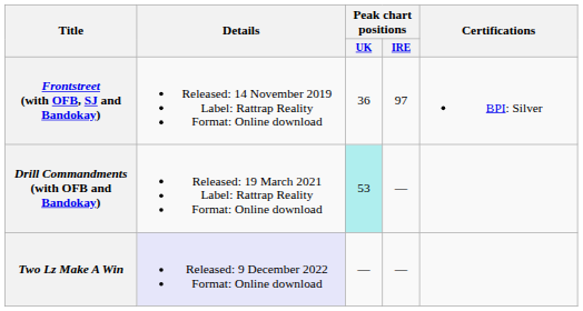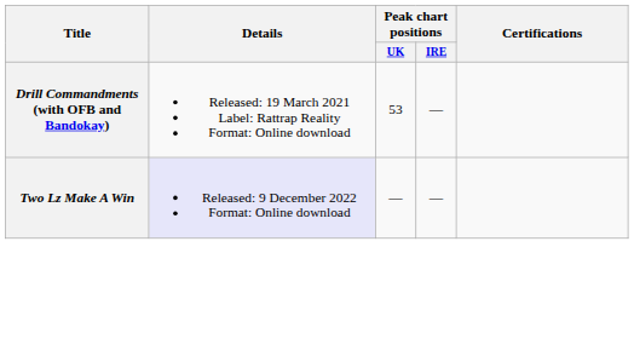 <table class="wikitable plainrowheaders" style="text-align:center">
 <tr>
 <th scope="col" rowspan="2" style="width:10em">Title</th>
 <th scope="col" rowspan="2" style="width:16em">Details</th>
 <th scope="col" colspan="2">Peak chart positions</th>
 <th scope="col" rowspan="2" style="width:12em">Certifications</th>
 </tr>
 <tr>
 <th scope="col" style="width:3em;font-size:85%;"><a href='#'>UK</a><br></th>
 <th scope="col" style="width:3em;font-size:85%;"><a href='#'>IRE</a><br></th>
 </tr>
 <tr>
-<th scope="row"><a href='#'><em>Frontstreet</em></a><br><span>(with <a href='#'>OFB</a>, <a href='#'>SJ</a> and <a href='#'>Bandokay</a>)</span></th>
-<td><br><ul><li>Released: 14 November 2019</li><li>Label: Rattrap Reality</li><li>Format: Online download</li></ul></td>
-<td>36</td>
-<td>97</td>
-<td><br><ul><li><a href='#'>BPI</a>: Silver</li></ul></td>
-</tr>
-<tr>
 <th scope="row"><em>Drill Commandments</em><br><span>(with OFB and <a href='#'>Bandokay</a>)</span></th>
 <td><br><ul><li>Released: 19 March 2021</li><li>Label: Rattrap Reality</li><li>Format: Online download</li></ul></td>
-<td style="background: paleturquoise;">53</td>
+<td>53</td>
 <td>—</td>
 <td></td>
 </tr>
 <tr>
 <th scope="row"><em>Two Lz Make A Win</em></th>
 <td style="background: lavender;"><br><ul><li>Released: 9 December 2022</li><li>Format: Online download</li></ul></td>
 <td>—</td>
 <td>—</td>
 <td></td>
 </tr>
 </table>
